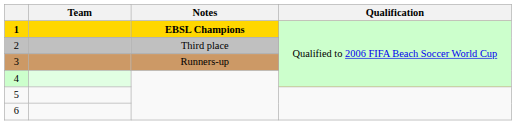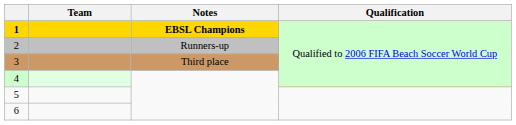 <table class="wikitable" style="text-align: center; font-size: 100%;">
 <tr>
 <th width="30"></th>
 <th width="150">Team</th>
 <th width="220">Notes</th>
 <th width="350">Qualification</th>
 </tr>
 <tr style="background-color: gold;">
 <td><strong>1</strong></td>
 <td align=left><strong></strong></td>
 <td><strong>EBSL Champions </strong></td>
 <td rowspan=4 style="background-color: #ccffcc;">Qualified to <a href='#'>2006 FIFA Beach Soccer World Cup</a></td>
 </tr>
 <tr style="background-color: silver;">
 <td>2</td>
 <td align=left></td>
-<td>Third place</td>
+<td>Runners-up</td>
 </tr>
 <tr style="background-color: #C96;">
 <td>3</td>
 <td align=left></td>
-<td>Runners-up</td>
+<td>Third place</td>
 </tr>
 <tr>
 <td style="background-color:  #ccffcc;">4</td>
 <td align=left style="background-color:  #e1ffe3;"></td>
 <td rowspan="3"></td>
 </tr>
 <tr>
 <td>5</td>
 <td align=left></td>
 <td rowspan=2></td>
 </tr>
 <tr>
 <td>6</td>
 <td align=left></td>
 </tr>
 </table>
